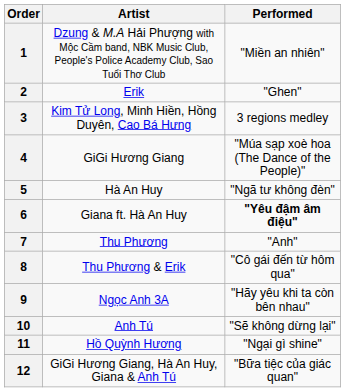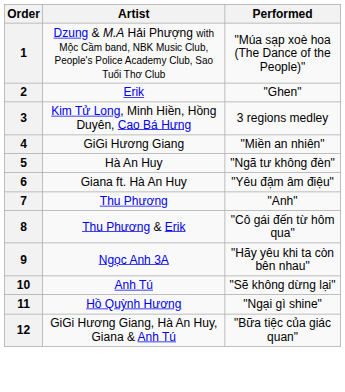 <table class="wikitable" style="text-align:center; width:71.9%;">
 <tr>
 <th>Order</th>
 <th>Artist</th>
 <th>Performed</th>
 </tr>
 <tr>
 <th>1</th>
 <td><a href='#'>Dzung</a> & <em>M.A</em> Hải Phượng <small>with Mộc Cầm band, NBK Music Club, People's Police Academy Club, Sao Tuổi Thơ Club</small></td>
-<td>"Miền an nhiên"</td>
+<td>"Múa sạp xoè hoa (The Dance of the People)"</td>
 </tr>
 <tr>
 <th>2</th>
 <td><a href='#'>Erik</a></td>
 <td>"Ghen"</td>
 </tr>
 <tr>
 <th>3</th>
 <td><a href='#'>Kim Tử Long</a>, Minh Hiền, Hồng Duyên, <a href='#'>Cao Bá Hưng</a></td>
 <td>3 regions medley</td>
 </tr>
 <tr>
 <th>4</th>
 <td>GiGi Hương Giang</td>
-<td>"Múa sạp xoè hoa (The Dance of the People)"</td>
+<td>"Miền an nhiên"</td>
 </tr>
 <tr>
 <th>5</th>
 <td>Hà An Huy</td>
 <td>"Ngã tư không đèn"</td>
 </tr>
 <tr>
 <th>6</th>
 <td>Giana ft. Hà An Huy</td>
-<td><strong>"Yêu đậm âm điệu"</strong></td>
+<td>"Yêu đậm âm điệu"</td>
 </tr>
 <tr>
 <th>7</th>
 <td><a href='#'>Thu Phương</a></td>
 <td>"Anh"</td>
 </tr>
 <tr>
 <th>8</th>
 <td><a href='#'>Thu Phương</a> & <a href='#'>Erik</a></td>
 <td>"Cô gái đến từ hôm qua"</td>
 </tr>
 <tr>
 <th>9</th>
 <td><a href='#'>Ngọc Anh 3A</a></td>
 <td>"Hãy yêu khi ta còn bên nhau"</td>
 </tr>
 <tr>
 <th>10</th>
 <td><a href='#'>Anh Tú</a></td>
 <td>"Sẽ không dừng lại"</td>
 </tr>
 <tr>
 <th>11</th>
 <td><a href='#'>Hồ Quỳnh Hương</a></td>
 <td>"Ngại gì shine"</td>
 </tr>
 <tr>
 <th>12</th>
 <td>GiGi Hương Giang, Hà An Huy, Giana & <a href='#'>Anh Tú</a></td>
 <td>"Bữa tiệc của giác quan"</td>
 </tr>
 </table>
